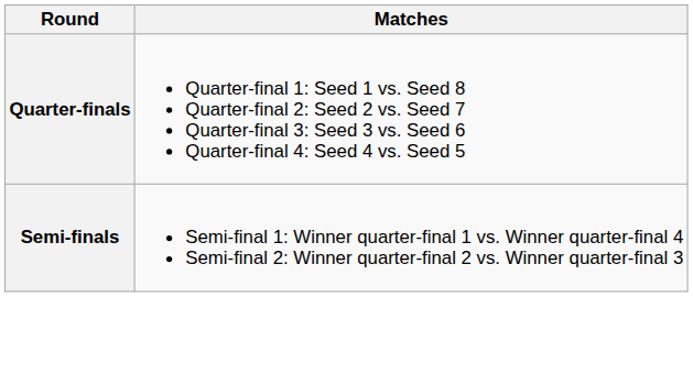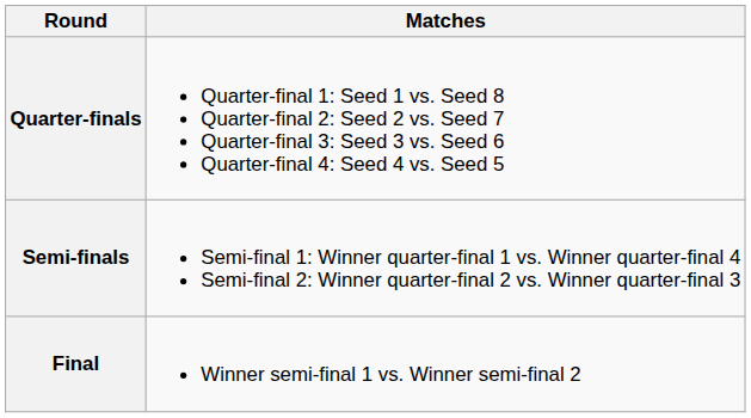 <table class="wikitable">
 <tr>
 <th>Round</th>
 <th>Matches</th>
 </tr>
 <tr>
 <th>Quarter-finals</th>
 <td><br><ul><li>Quarter-final 1: Seed 1 vs. Seed 8</li><li>Quarter-final 2: Seed 2 vs. Seed 7</li><li>Quarter-final 3: Seed 3 vs. Seed 6</li><li>Quarter-final 4: Seed 4 vs. Seed 5</li></ul></td>
 </tr>
 <tr>
 <th>Semi-finals</th>
 <td><br><ul><li>Semi-final 1: Winner quarter-final 1 vs. Winner quarter-final 4</li><li>Semi-final 2: Winner quarter-final 2 vs. Winner quarter-final 3</li></ul></td>
 </tr>
+<tr>
+<th>Final</th>
+<td><br><ul><li>Winner semi-final 1 vs. Winner semi-final 2</li></ul></td>
+</tr>
 </table>
